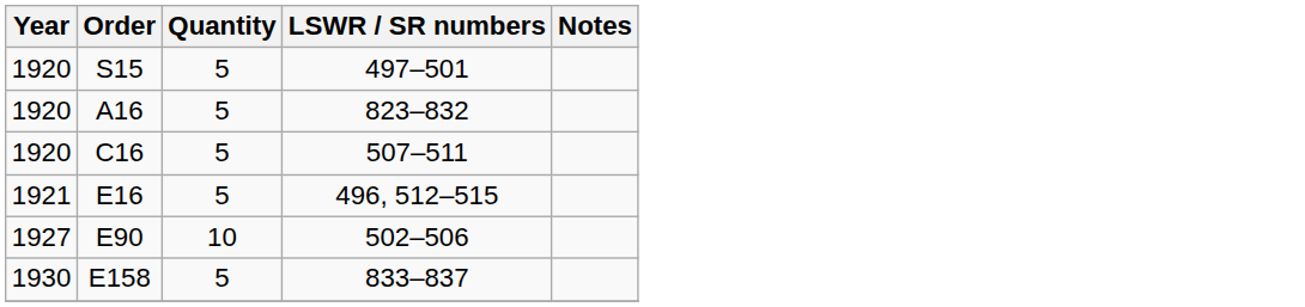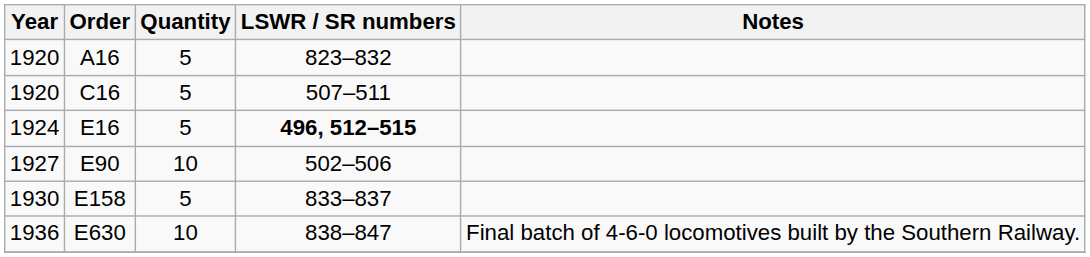 <table class="wikitable collapsible collapsed" style=text-align:center>
 <tr>
 <th>Year</th>
 <th>Order</th>
 <th>Quantity</th>
 <th>LSWR / SR numbers</th>
 <th>Notes</th>
-</tr>
-<tr>
-<td>1920</td>
-<td>S15</td>
-<td>5</td>
-<td>497–501</td>
-<td align=left></td>
 </tr>
 <tr>
 <td>1920</td>
 <td>A16</td>
 <td>5</td>
 <td>823–832</td>
 <td align=left></td>
 </tr>
 <tr>
 <td>1920</td>
 <td>C16</td>
 <td>5</td>
 <td>507–511</td>
 <td align=left></td>
 </tr>
 <tr>
-<td>1921</td>
+<td>1924</td>
 <td>E16</td>
 <td>5</td>
-<td>496, 512–515</td>
+<td><strong>496, 512–515</strong></td>
 <td align=left></td>
 </tr>
 <tr>
 <td>1927</td>
 <td>E90</td>
 <td>10</td>
 <td>502–506</td>
 <td align=left></td>
 </tr>
 <tr>
 <td>1930</td>
 <td>E158</td>
 <td>5</td>
 <td>833–837</td>
 <td align=left></td>
 </tr>
 <tr>
+<td>1936</td>
+<td>E630</td>
+<td>10</td>
+<td>838–847</td>
+<td align=left>Final batch of 4-6-0 locomotives built by the Southern Railway.</td>
+</tr>
+<tr>
 </tr>
 </table>
